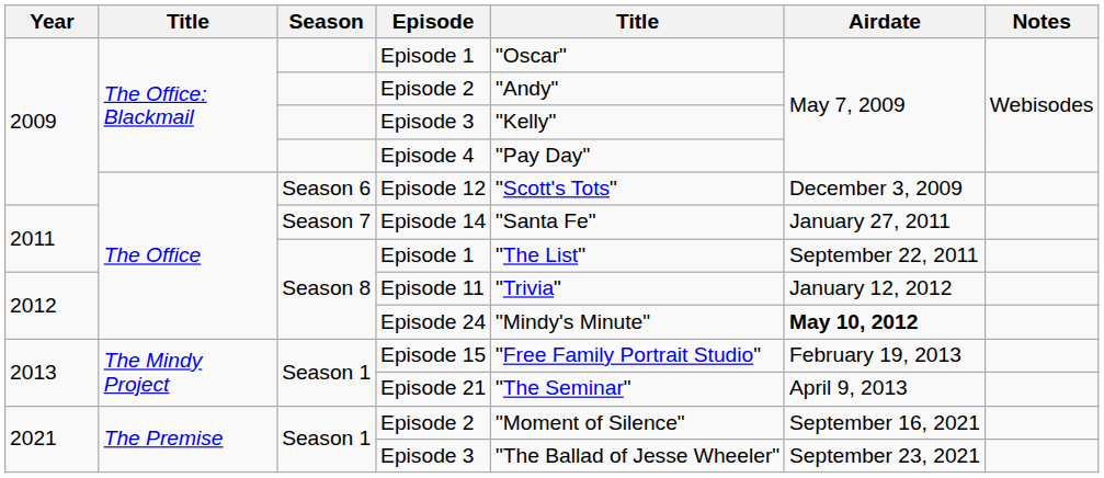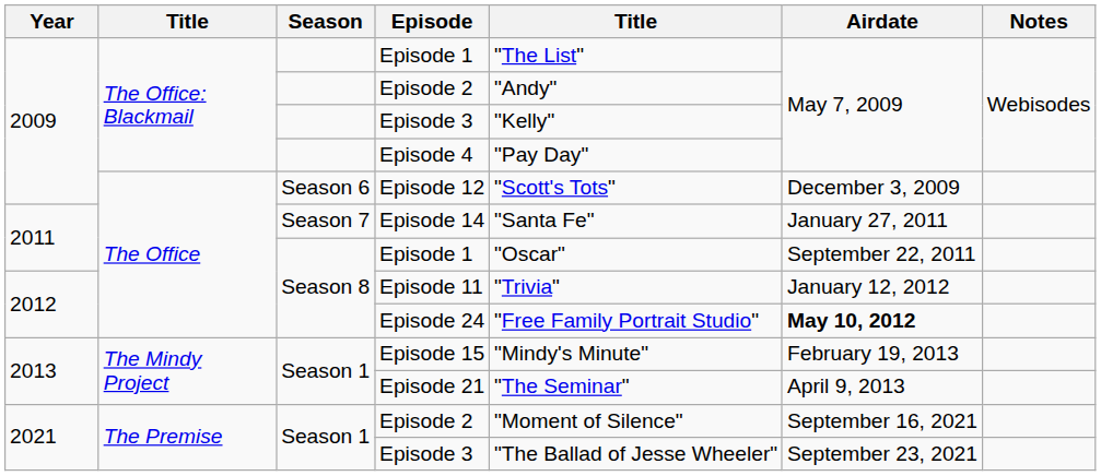 <table class = "wikitable sortable">
 <tr>
 <th style="width: 4em;">Year</th>
 <th style="width: 8em;">Title</th>
 <th>Season</th>
 <th>Episode</th>
 <th>Title</th>
 <th>Airdate</th>
 <th class = "unsortable">Notes</th>
 </tr>
 <tr>
 <td rowspan=5>2009</td>
 <td rowspan=4><em><a href='#'>The Office: Blackmail</a></em></td>
 <td></td>
 <td>Episode 1</td>
-<td>"Oscar"</td>
+<td>"<a href='#'>The List</a>"</td>
 <td rowspan=4>May 7, 2009</td>
 <td rowspan=4>Webisodes</td>
 </tr>
 <tr>
 <td></td>
 <td>Episode 2</td>
 <td>"Andy"</td>
 </tr>
 <tr>
 <td></td>
 <td>Episode 3</td>
 <td>"Kelly"</td>
 </tr>
 <tr>
 <td></td>
 <td>Episode 4</td>
 <td>"Pay Day"</td>
 </tr>
 <tr>
 <td rowspan=5><em><a href='#'>The Office</a></em></td>
 <td>Season 6</td>
 <td>Episode 12</td>
 <td>"<a href='#'>Scott's Tots</a>"</td>
 <td>December 3, 2009</td>
 <td></td>
 </tr>
 <tr>
 <td rowspan = "2">2011</td>
 <td>Season 7</td>
 <td>Episode 14</td>
 <td>"Santa Fe"</td>
 <td>January 27, 2011</td>
 <td></td>
 </tr>
 <tr>
 <td rowspan=3>Season 8</td>
 <td>Episode 1</td>
-<td>"<a href='#'>The List</a>"</td>
+<td>"Oscar"</td>
 <td>September 22, 2011</td>
 <td></td>
 </tr>
 <tr>
 <td rowspan = "2">2012</td>
 <td>Episode 11</td>
 <td>"<a href='#'>Trivia</a>"</td>
 <td>January 12, 2012</td>
 <td></td>
 </tr>
 <tr>
 <td>Episode 24</td>
-<td>"Mindy's Minute"</td>
+<td>"<a href='#'>Free Family Portrait Studio</a>"</td>
 <td><strong>May 10, 2012</strong></td>
 <td></td>
 </tr>
 <tr>
 <td rowspan = "2">2013</td>
 <td rowspan=2><em><a href='#'>The Mindy Project</a></em></td>
 <td rowspan=2>Season 1</td>
 <td>Episode 15</td>
-<td>"<a href='#'>Free Family Portrait Studio</a>"</td>
+<td>"Mindy's Minute"</td>
 <td>February 19, 2013</td>
 <td></td>
 </tr>
 <tr>
 <td>Episode 21</td>
 <td>"<a href='#'>The Seminar</a>"</td>
 <td>April 9, 2013</td>
 <td></td>
 </tr>
 <tr>
 <td rowspan=2>2021</td>
 <td rowspan=2><em><a href='#'>The Premise</a></em></td>
 <td rowspan=2>Season 1</td>
 <td>Episode 2</td>
 <td>"Moment of Silence"</td>
 <td>September 16, 2021</td>
 <td></td>
 </tr>
 <tr>
 <td>Episode 3</td>
 <td>"The Ballad of Jesse Wheeler"</td>
 <td>September 23, 2021</td>
 <td></td>
 </tr>
 </table>
